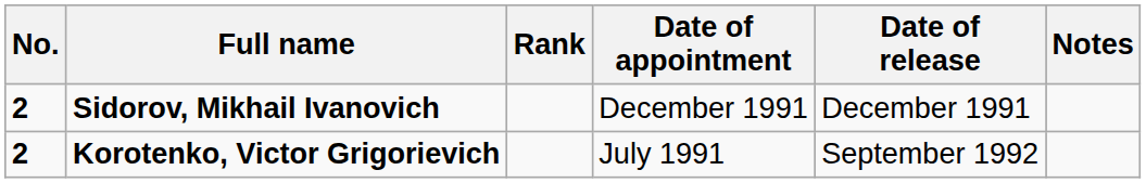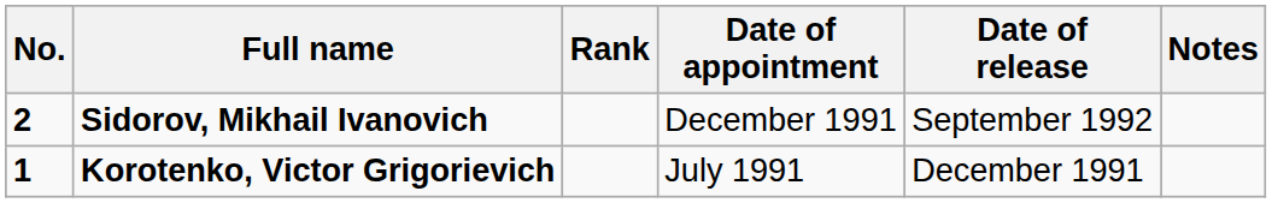 <table class="wikitable">
 <tr>
 <th>No.</th>
 <th>Full name</th>
 <th>Rank</th>
 <th>Date of<br>appointment</th>
 <th>Date of<br>release</th>
 <th>Notes</th>
 </tr>
 <tr>
 <td><strong>2</strong></td>
 <td><strong>Sidorov, Mikhail Ivanovich</strong></td>
 <td></td>
 <td>December 1991</td>
+<td>September 1992</td>
+<td></td>
+</tr>
+<tr>
+<td><strong>1</strong></td>
+<td><strong>Korotenko, Victor Grigorievich</strong></td>
+<td></td>
+<td>July 1991</td>
 <td>December 1991</td>
 <td></td>
 </tr>
-<tr>
-<td><strong>2</strong></td>
-<td><strong>Korotenko, Victor Grigorievich</strong></td>
-<td></td>
-<td>July 1991</td>
-<td>September 1992</td>
-<td></td>
-</tr>
 </table>
